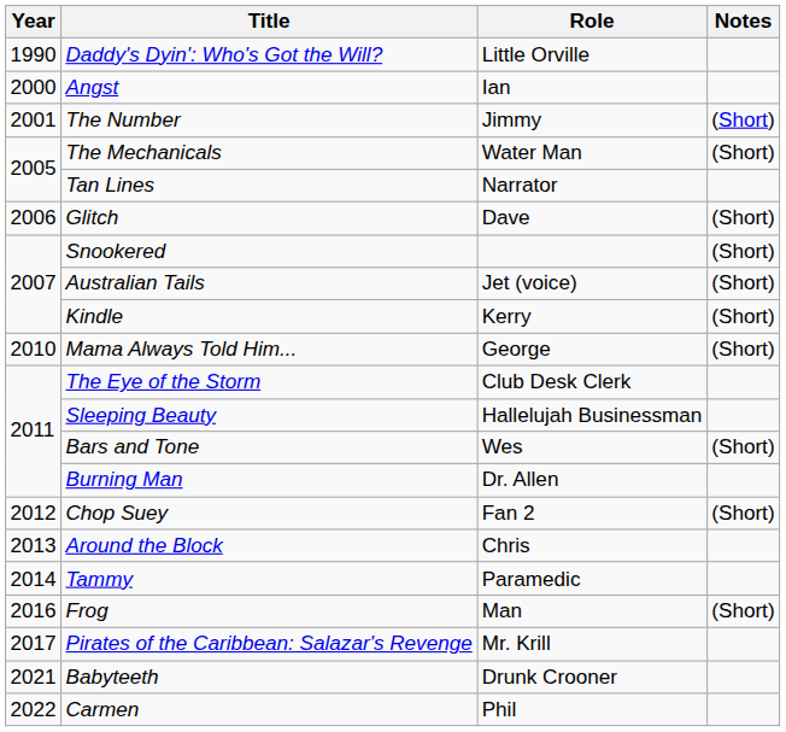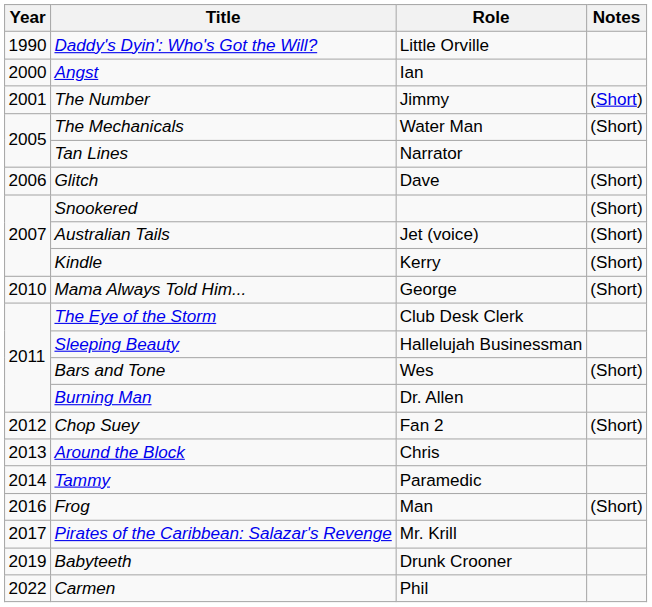 <table class="wikitable sortable">
 <tr>
 <th>Year</th>
 <th>Title</th>
 <th>Role</th>
 <th>Notes</th>
 </tr>
 <tr>
 <td>1990</td>
 <td><em><a href='#'>Daddy's Dyin': Who's Got the Will?</a></em></td>
 <td>Little Orville</td>
 <td></td>
 </tr>
 <tr>
 <td>2000</td>
 <td><em><a href='#'>Angst</a></em></td>
 <td>Ian</td>
 <td></td>
 </tr>
 <tr>
 <td>2001</td>
 <td><em>The Number</em></td>
 <td>Jimmy</td>
 <td>(<a href='#'>Short</a>)</td>
 </tr>
 <tr>
 <td rowspan="2">2005</td>
 <td><em>The Mechanicals</em></td>
 <td>Water Man</td>
 <td>(Short)</td>
 </tr>
 <tr>
 <td><em>Tan Lines</em></td>
 <td>Narrator</td>
 <td></td>
 </tr>
 <tr>
 <td>2006</td>
 <td><em>Glitch</em></td>
 <td>Dave</td>
 <td>(Short)</td>
 </tr>
 <tr>
 <td rowspan="3">2007</td>
 <td><em>Snookered</em></td>
 <td></td>
 <td>(Short)</td>
 </tr>
 <tr>
 <td><em>Australian Tails</em></td>
 <td>Jet (voice)</td>
 <td>(Short)</td>
 </tr>
 <tr>
 <td><em>Kindle</em></td>
 <td>Kerry</td>
 <td>(Short)</td>
 </tr>
 <tr>
 <td>2010</td>
 <td><em>Mama Always Told Him...</em></td>
 <td>George</td>
 <td>(Short)</td>
 </tr>
 <tr>
 <td rowspan="4">2011</td>
 <td><em><a href='#'>The Eye of the Storm</a></em></td>
 <td>Club Desk Clerk</td>
 <td></td>
 </tr>
 <tr>
 <td><em><a href='#'>Sleeping Beauty</a></em></td>
 <td>Hallelujah Businessman</td>
 <td></td>
 </tr>
 <tr>
 <td><em>Bars and Tone</em></td>
 <td>Wes</td>
 <td>(Short)</td>
 </tr>
 <tr>
 <td><em><a href='#'>Burning Man</a></em></td>
 <td>Dr. Allen</td>
 <td></td>
 </tr>
 <tr>
 <td>2012</td>
 <td><em>Chop Suey</em></td>
 <td>Fan 2</td>
 <td>(Short)</td>
 </tr>
 <tr>
 <td>2013</td>
 <td><em><a href='#'>Around the Block</a></em></td>
 <td>Chris</td>
 <td></td>
 </tr>
 <tr>
 <td>2014</td>
 <td><em><a href='#'>Tammy</a></em></td>
 <td>Paramedic</td>
 <td></td>
 </tr>
 <tr>
 <td>2016</td>
 <td><em>Frog</em></td>
 <td>Man</td>
 <td>(Short)</td>
 </tr>
 <tr>
 <td>2017</td>
 <td><em><a href='#'>Pirates of the Caribbean: Salazar's Revenge</a></em></td>
 <td>Mr. Krill</td>
 <td></td>
 </tr>
 <tr>
-<td>2021</td>
+<td>2019</td>
 <td><em>Babyteeth</em></td>
 <td>Drunk Crooner</td>
 <td></td>
 </tr>
 <tr>
 <td>2022</td>
 <td><em>Carmen</em></td>
 <td>Phil</td>
 <td></td>
 </tr>
 </table>
